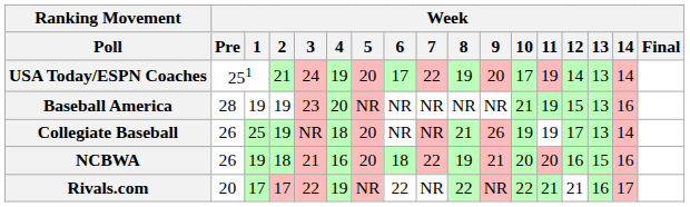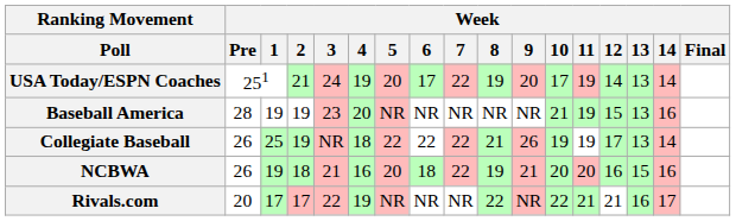 <table class="wikitable" style="white-space:nowrap;">
 <tr align="center">
 <th>Ranking Movement</th>
 <th colspan=16>Week</th>
 </tr>
 <tr>
 <th>Poll</th>
 <th>Pre</th>
 <th>1</th>
 <th>2</th>
 <th>3</th>
 <th>4</th>
 <th>5</th>
 <th>6</th>
 <th>7</th>
 <th>8</th>
 <th>9</th>
 <th>10</th>
 <th>11</th>
 <th>12</th>
 <th>13</th>
 <th>14</th>
 <th>Final</th>
 </tr>
 <tr style="text-align:center;">
 <th>USA Today/ESPN Coaches</th>
 <td colspan="2" style="background:#FFF;">25<sup>1</sup></td>
 <td style="background:#bbffbb;">21</td>
 <td style="background:#FFBBBB;">24</td>
 <td style="background:#bbffbb;">19</td>
 <td style="background:#FFBBBB;">20</td>
 <td style="background:#bbffbb;">17</td>
 <td style="background:#FFBBBB;">22</td>
 <td style="background:#bbffbb;">19</td>
 <td style="background:#FFBBBB;">20</td>
 <td style="background:#bbffbb;">17</td>
 <td style="background:#FFBBBB;">19</td>
 <td style="background:#bbffbb;">14</td>
 <td style="background:#bbffbb;">13</td>
 <td style="background:#FFBBBB;">14</td>
 <td style="background:#FFF;"></td>
 </tr>
 <tr style="text-align:center;">
 <th>Baseball America</th>
 <td style="background:#FFF;">28</td>
 <td style="background:#FFF;">19</td>
 <td style="background:#FFF;">19</td>
 <td style="background:#FFBBBB;">23</td>
 <td style="background:#bbffbb;">20</td>
 <td style="background:#FFBBBB;">NR</td>
 <td style="background:#FFF;">NR</td>
 <td style="background:#FFF;">NR</td>
 <td style="background:#FFF;">NR</td>
 <td style="background:#FFF;">NR</td>
 <td style="background:#bbffbb;">21</td>
 <td style="background:#bbffbb;">19</td>
 <td style="background:#bbffbb;">15</td>
 <td style="background:#bbffbb;">13</td>
 <td style="background:#FFBBBB;">16</td>
 <td style="background:#FFF;"></td>
 </tr>
 <tr style="text-align:center;">
 <th>Collegiate Baseball</th>
 <td style="background:#FFF;">26</td>
 <td style="background:#bbffbb;">25</td>
 <td style="background:#bbffbb;">19</td>
 <td style="background:#FFBBBB;">NR</td>
 <td style="background:#bbffbb;">18</td>
-<td style="background:#FFBBBB;">20</td>
-<td style="background:#FFF;">NR</td>
-<td style="background:#FFBBBB;">NR</td>
+<td style="background:#FFBBBB;">22</td>
+<td style="background:#FFF;">22</td>
+<td style="background:#FFBBBB;">22</td>
 <td style="background:#bbffbb;">21</td>
 <td style="background:#FFBBBB;">26</td>
 <td style="background:#bbffbb;">19</td>
 <td style="background:#FFF;">19</td>
 <td style="background:#bbffbb;">17</td>
 <td style="background:#bbffbb;">13</td>
 <td style="background:#FFBBBB;">14</td>
 <td style="background:#FFF;"></td>
 </tr>
 <tr style="text-align:center;">
 <th>NCBWA</th>
 <td style="background:#FFF;">26</td>
 <td style="background:#bbffbb;">19</td>
 <td style="background:#bbffbb;">18</td>
 <td style="background:#FFBBBB;">21</td>
 <td style="background:#bbffbb;">16</td>
 <td style="background:#FFBBBB;">20</td>
 <td style="background:#bbffbb;">18</td>
 <td style="background:#FFBBBB;">22</td>
 <td style="background:#bbffbb;">19</td>
 <td style="background:#FFBBBB;">21</td>
 <td style="background:#bbffbb;">20</td>
 <td style="background:#FFBBBB;">20</td>
 <td style="background:#bbffbb;">16</td>
 <td style="background:#bbffbb;">15</td>
 <td style="background:#FFBBBB;">16</td>
 <td style="background:#FFF;"></td>
 </tr>
 <tr style="text-align:center;">
 <th>Rivals.com</th>
 <td style="background:#FFF;">20</td>
 <td style="background:#bbffbb;">17</td>
 <td style="background:#FFBBBB;">17</td>
 <td style="background:#FFBBBB;">22</td>
 <td style="background:#bbffbb;">19</td>
 <td style="background:#FFBBBB;">NR</td>
-<td style="background:#FFF;">22</td>
+<td style="background:#FFF;">NR</td>
 <td style="background:#FFF;">NR</td>
 <td style="background:#bbffbb;">22</td>
 <td style="background:#FFBBBB;">NR</td>
 <td style="background:#bbffbb;">22</td>
 <td style="background:#bbffbb;">21</td>
 <td style="background:#FFF;">21</td>
 <td style="background:#bbffbb;">16</td>
 <td style="background:#FFBBBB;">17</td>
 <td style="background:#FFF;"></td>
 </tr>
 </table>
